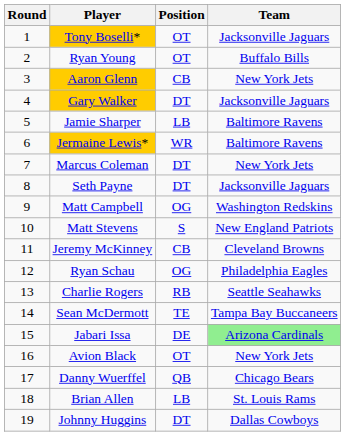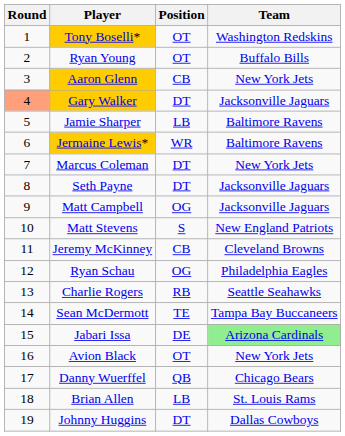 <table class="wikitable" style="text-align:center">
 <tr>
 <th>Round</th>
 <th>Player</th>
 <th>Position</th>
 <th>Team</th>
 </tr>
 <tr>
 <td>1</td>
 <td style="background:#fc0;"><a href='#'>Tony Boselli</a>*</td>
 <td><a href='#'>OT</a></td>
-<td><a href='#'>Jacksonville Jaguars</a></td>
+<td><a href='#'>Washington Redskins</a></td>
 </tr>
 <tr>
 <td>2</td>
 <td><a href='#'>Ryan Young</a></td>
 <td><a href='#'>OT</a></td>
 <td><a href='#'>Buffalo Bills</a></td>
 </tr>
 <tr>
 <td>3</td>
 <td style="background:#fc0;"><a href='#'>Aaron Glenn</a></td>
 <td><a href='#'>CB</a></td>
 <td><a href='#'>New York Jets</a></td>
 </tr>
 <tr>
-<td>4</td>
+<td style="background: lightsalmon;">4</td>
 <td style="background:#fc0;"><a href='#'>Gary Walker</a></td>
 <td><a href='#'>DT</a></td>
 <td><a href='#'>Jacksonville Jaguars</a></td>
 </tr>
 <tr>
 <td>5</td>
 <td><a href='#'>Jamie Sharper</a></td>
 <td><a href='#'>LB</a></td>
 <td><a href='#'>Baltimore Ravens</a></td>
 </tr>
 <tr>
 <td>6</td>
 <td style="background:#fc0;"><a href='#'>Jermaine Lewis</a>*</td>
 <td><a href='#'>WR</a></td>
 <td><a href='#'>Baltimore Ravens</a></td>
 </tr>
 <tr>
 <td>7</td>
 <td><a href='#'>Marcus Coleman</a></td>
 <td><a href='#'>DT</a></td>
 <td><a href='#'>New York Jets</a></td>
 </tr>
 <tr>
 <td>8</td>
 <td><a href='#'>Seth Payne</a></td>
 <td><a href='#'>DT</a></td>
 <td><a href='#'>Jacksonville Jaguars</a></td>
 </tr>
 <tr>
 <td>9</td>
 <td><a href='#'>Matt Campbell</a></td>
 <td><a href='#'>OG</a></td>
-<td><a href='#'>Washington Redskins</a></td>
+<td><a href='#'>Jacksonville Jaguars</a></td>
 </tr>
 <tr>
 <td>10</td>
 <td><a href='#'>Matt Stevens</a></td>
 <td><a href='#'>S</a></td>
 <td><a href='#'>New England Patriots</a></td>
 </tr>
 <tr>
 <td>11</td>
 <td><a href='#'>Jeremy McKinney</a></td>
 <td><a href='#'>CB</a></td>
 <td><a href='#'>Cleveland Browns</a></td>
 </tr>
 <tr>
 <td>12</td>
 <td><a href='#'>Ryan Schau</a></td>
 <td><a href='#'>OG</a></td>
 <td><a href='#'>Philadelphia Eagles</a></td>
 </tr>
 <tr>
 <td>13</td>
 <td><a href='#'>Charlie Rogers</a></td>
 <td><a href='#'>RB</a></td>
 <td><a href='#'>Seattle Seahawks</a></td>
 </tr>
 <tr>
 <td>14</td>
 <td><a href='#'>Sean McDermott</a></td>
 <td><a href='#'>TE</a></td>
 <td><a href='#'>Tampa Bay Buccaneers</a></td>
 </tr>
 <tr>
 <td>15</td>
 <td><a href='#'>Jabari Issa</a></td>
 <td><a href='#'>DE</a></td>
 <td style="background: lightgreen;"><a href='#'>Arizona Cardinals</a></td>
 </tr>
 <tr>
 <td>16</td>
 <td><a href='#'>Avion Black</a></td>
 <td><a href='#'>OT</a></td>
 <td><a href='#'>New York Jets</a></td>
 </tr>
 <tr>
 <td>17</td>
 <td><a href='#'>Danny Wuerffel</a></td>
 <td><a href='#'>QB</a></td>
 <td><a href='#'>Chicago Bears</a></td>
 </tr>
 <tr>
 <td>18</td>
 <td><a href='#'>Brian Allen</a></td>
 <td><a href='#'>LB</a></td>
 <td><a href='#'>St. Louis Rams</a></td>
 </tr>
 <tr>
 <td>19</td>
 <td><a href='#'>Johnny Huggins</a></td>
 <td><a href='#'>DT</a></td>
 <td><a href='#'>Dallas Cowboys</a></td>
 </tr>
 </table>
